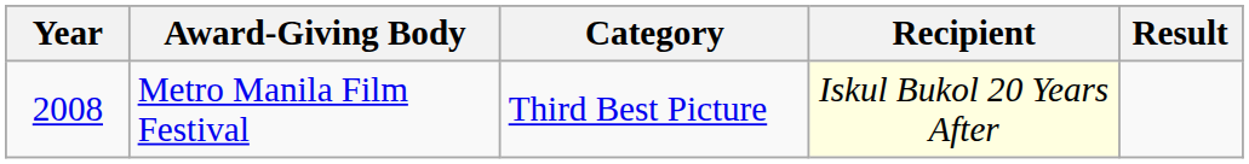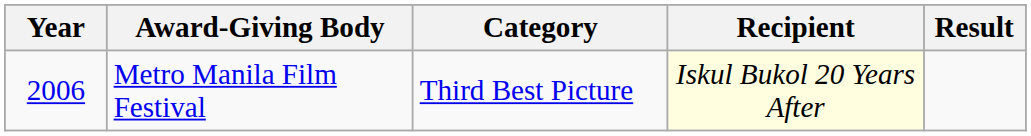 <table | width="90%" class="wikitable sortable">
 <tr>
 <th style="width:10%;">Year</th>
 <th style="width:30%;">Award-Giving Body</th>
 <th style="width:25%;">Category</th>
 <th style="width:25%;">Recipient</th>
 <th style="width:10%;">Result</th>
 </tr>
 <tr>
-<td style="text-align:center;"><a href='#'>2008</a></td>
+<td style="text-align:center;"><a href='#'>2006</a></td>
 <td style="text-align:left;"><a href='#'>Metro Manila Film Festival</a></td>
 <td style="text-align:left;"><a href='#'>Third Best Picture</a></td>
 <td style="background: lightyellow; text-align:center;"><em>Iskul Bukol 20 Years After</em></td>
 <td></td>
 </tr>
 </table>
